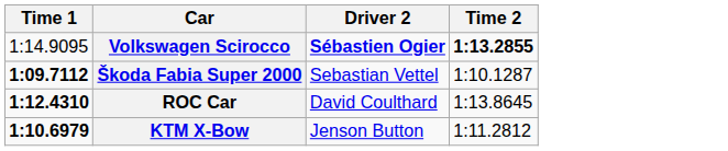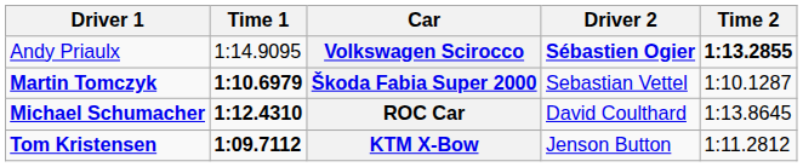 <table class="wikitable">
 <tr>
+<th>Driver 1</th>
 <th>Time 1</th>
 <th>Car</th>
 <th>Driver 2</th>
 <th>Time 2</th>
 </tr>
 <tr>
+<td> <a href='#'>Andy Priaulx</a></td>
 <td>1:14.9095</td>
 <th><a href='#'>Volkswagen Scirocco</a></th>
 <td> <strong><a href='#'>Sébastien Ogier</a></strong></td>
 <td><strong>1:13.2855</strong></td>
 </tr>
 <tr>
-<td><strong>1:09.7112</strong></td>
+<td> <strong><a href='#'>Martin Tomczyk</a></strong></td>
+<td><strong>1:10.6979</strong></td>
 <th><a href='#'>Škoda Fabia Super 2000</a></th>
 <td> <a href='#'>Sebastian Vettel</a></td>
 <td>1:10.1287</td>
 </tr>
 <tr>
+<td> <strong><a href='#'>Michael Schumacher</a></strong></td>
 <td><strong>1:12.4310</strong></td>
 <th>ROC Car</th>
 <td> <a href='#'>David Coulthard</a></td>
 <td>1:13.8645</td>
 </tr>
 <tr>
-<td><strong>1:10.6979</strong></td>
+<td> <strong><a href='#'>Tom Kristensen</a></strong></td>
+<td><strong>1:09.7112</strong></td>
 <th><a href='#'>KTM X-Bow</a></th>
 <td> <a href='#'>Jenson Button</a></td>
 <td>1:11.2812</td>
 </tr>
 </table>
